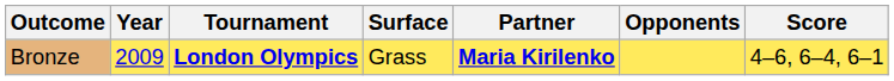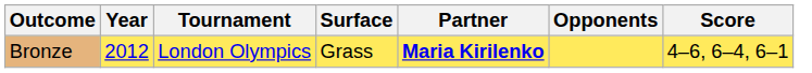 <table class="wikitable">
 <tr>
 <th>Outcome</th>
 <th>Year</th>
 <th>Tournament</th>
 <th>Surface</th>
 <th>Partner</th>
 <th>Opponents</th>
 <th>Score</th>
 </tr>
 <tr bgcolor=FFEA5C>
 <td style=background:#E5B47D>Bronze</td>
-<td><a href='#'>2009</a></td>
-<td><strong><a href='#'>London Olympics</a></strong></td>
+<td><a href='#'>2012</a></td>
+<td><a href='#'>London Olympics</a></td>
 <td>Grass</td>
 <td><strong> <a href='#'>Maria Kirilenko</a></strong></td>
 <td></td>
 <td>4–6, 6–4, 6–1</td>
 </tr>
 </table>
